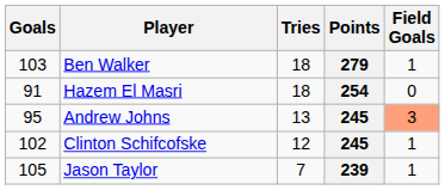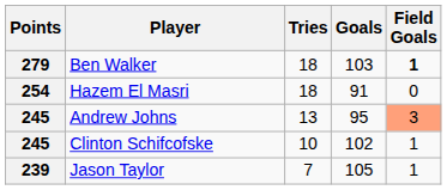 <table class="wikitable" style="text-align:left;">
 <tr>
-<th width=30>Goals</th>
+<th width=50>Points</th>
 <th width=200>Player</th>
 <th width=30>Tries</th>
-<th width=50>Points</th>
+<th width=30>Goals</th>
 <th width=30>Field Goals</th>
 </tr>
 <tr>
-<td align=center>103</td>
+<th>279</th>
 <td> <a href='#'>Ben Walker</a></td>
 <td align=center>18</td>
-<th>279</th>
+<td align=center>103</td>
+<td align=center><strong>1</strong></td>
+</tr>
+<tr>
+<th>254</th>
+<td> <a href='#'>Hazem El Masri</a></td>
+<td align=center>18</td>
+<td align=center>91</td>
+<td align=center>0</td>
+</tr>
+<tr>
+<th>245</th>
+<td> <a href='#'>Andrew Johns</a></td>
+<td align=center>13</td>
+<td align=center>95</td>
+<td align=center style="background: lightsalmon;">3</td>
+</tr>
+<tr>
+<th>245</th>
+<td> <a href='#'>Clinton Schifcofske</a></td>
+<td align=center>10</td>
+<td align=center>102</td>
 <td align=center>1</td>
 </tr>
 <tr>
-<td align=center>91</td>
-<td> <a href='#'>Hazem El Masri</a></td>
-<td align=center>18</td>
-<th>254</th>
-<td align=center>0</td>
-</tr>
-<tr>
-<td align=center>95</td>
-<td> <a href='#'>Andrew Johns</a></td>
-<td align=center>13</td>
-<th>245</th>
-<td align=center style="background: lightsalmon;">3</td>
-</tr>
-<tr>
-<td align=center>102</td>
-<td> <a href='#'>Clinton Schifcofske</a></td>
-<td align=center>12</td>
-<th>245</th>
-<td align=center>1</td>
-</tr>
-<tr>
-<td align=center>105</td>
+<th>239</th>
 <td> <a href='#'>Jason Taylor</a></td>
 <td align=center>7</td>
-<th>239</th>
+<td align=center>105</td>
 <td align=center>1</td>
 </tr>
 </table>
